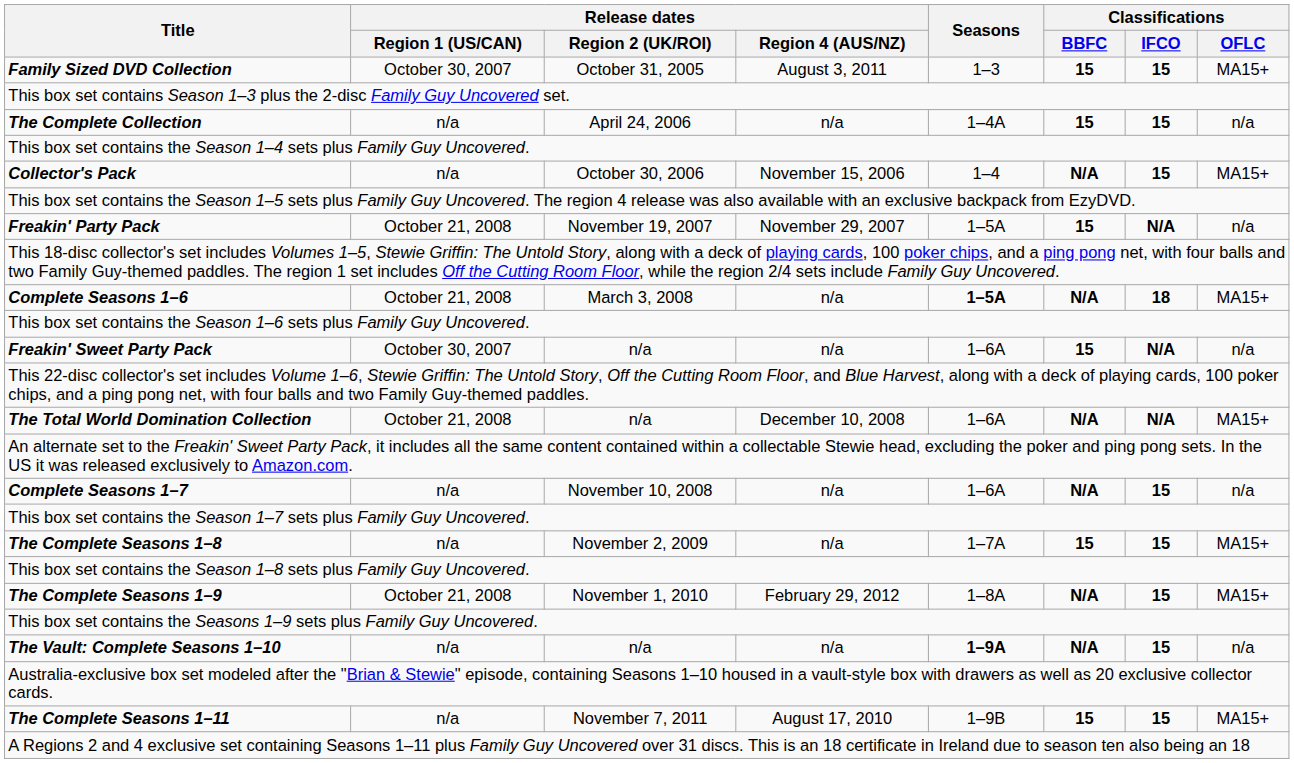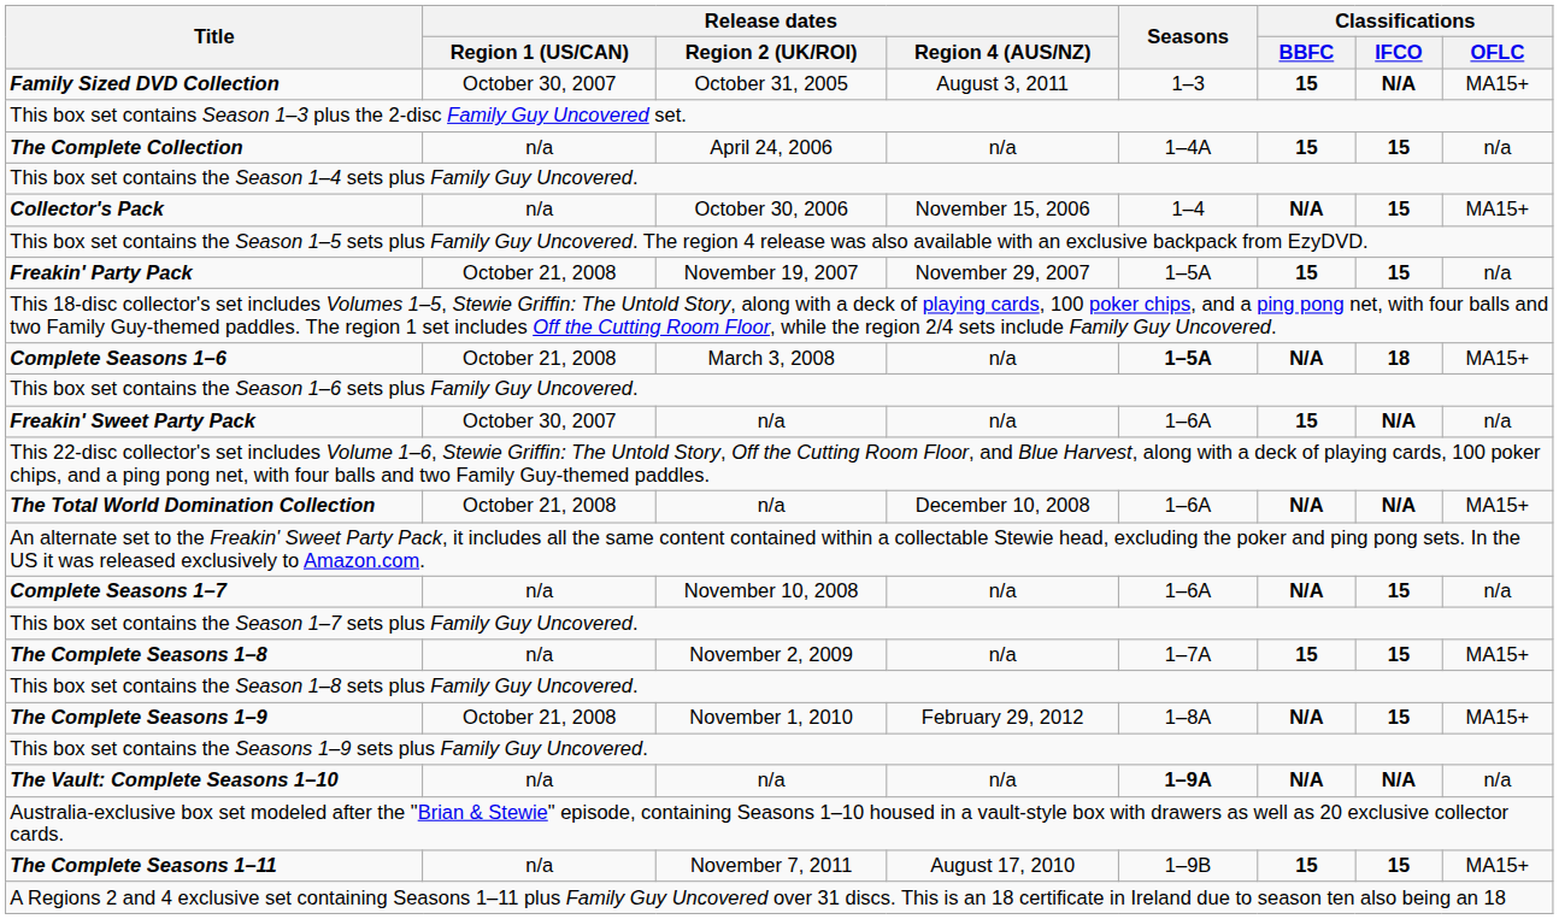 <table class="wikitable" style="text-align: center;">
 <tr>
 <th rowspan=2>Title</th>
 <th colspan=3>Release dates</th>
 <th rowspan=2>Seasons</th>
 <th colspan=3>Classifications</th>
 </tr>
 <tr>
 <th>Region 1 (US/CAN)</th>
 <th>Region 2 (UK/ROI)</th>
 <th>Region 4 (AUS/NZ)</th>
 <th><a href='#'>BBFC</a></th>
 <th><a href='#'>IFCO</a></th>
 <th><a href='#'>OFLC</a></th>
 </tr>
 <tr>
 <td align=left><strong><em>Family Sized DVD Collection</em></strong></td>
 <td>October 30, 2007</td>
 <td>October 31, 2005</td>
 <td>August 3, 2011</td>
 <td>1–3</td>
 <td><span> <strong>15</strong> </span></td>
-<td><span> <strong>15</strong> </span></td>
+<td><span> <strong>N/A</strong> </span></td>
 <td>MA15+</td>
 </tr>
 <tr>
 <td style="text-align:left;" colspan="8">This box set contains <em>Season 1–3</em> plus the 2-disc <em><a href='#'>Family Guy Uncovered</a></em> set.</td>
 </tr>
 <tr>
 <td align=left><strong><em>The Complete Collection</em></strong></td>
 <td>n/a</td>
 <td>April 24, 2006</td>
 <td>n/a</td>
 <td>1–4A</td>
 <td><span> <strong>15</strong> </span></td>
 <td><span> <strong>15</strong> </span></td>
 <td>n/a</td>
 </tr>
 <tr>
 <td style="text-align:left;" colspan="8">This box set contains the <em>Season 1–4</em> sets plus <em>Family Guy Uncovered</em>.</td>
 </tr>
 <tr>
 <td align=left><strong><em>Collector's Pack</em></strong></td>
 <td>n/a</td>
 <td>October 30, 2006</td>
 <td>November 15, 2006</td>
 <td>1–4</td>
 <td><span> <strong>N/A</strong> </span></td>
 <td><span> <strong>15</strong> </span></td>
 <td>MA15+</td>
 </tr>
 <tr>
 <td style="text-align:left;" colspan="8">This box set contains the <em>Season 1–5</em> sets plus <em>Family Guy Uncovered</em>. The region 4 release was also available with an exclusive backpack from EzyDVD.</td>
 </tr>
 <tr>
 <td align=left><strong><em>Freakin' Party Pack</em></strong></td>
 <td>October 21, 2008</td>
 <td>November 19, 2007</td>
 <td>November 29, 2007</td>
 <td>1–5A</td>
 <td><span> <strong>15</strong> </span></td>
-<td><span> <strong>N/A</strong> </span></td>
+<td><span> <strong>15</strong> </span></td>
 <td>n/a</td>
 </tr>
 <tr>
 <td style="text-align:left;" colspan="8">This 18-disc collector's set includes <em>Volumes 1–5</em>, <em>Stewie Griffin: The Untold Story</em>, along with a deck of <a href='#'>playing cards</a>, 100 <a href='#'>poker chips</a>, and a <a href='#'>ping pong</a> net, with four balls and two Family Guy-themed paddles. The region 1 set includes <em><a href='#'>Off the Cutting Room Floor</a></em>, while the region 2/4 sets include <em>Family Guy Uncovered</em>.</td>
 </tr>
 <tr>
 <td align=left><strong><em>Complete Seasons 1–6</em></strong></td>
 <td>October 21, 2008</td>
 <td>March 3, 2008</td>
 <td>n/a</td>
 <td><strong>1–5A</strong></td>
 <td><span> <strong>N/A</strong> </span></td>
 <td><span> <strong>18</strong> </span></td>
 <td>MA15+</td>
 </tr>
 <tr>
 <td style="text-align:left;" colspan="8">This box set contains the <em>Season 1–6</em> sets plus <em>Family Guy Uncovered</em>.</td>
 </tr>
 <tr>
 <td align=left><strong><em>Freakin' Sweet Party Pack</em></strong></td>
 <td>October 30, 2007</td>
 <td>n/a</td>
 <td>n/a</td>
 <td>1–6A</td>
 <td><span> <strong>15</strong> </span></td>
 <td><span> <strong>N/A</strong> </span></td>
 <td>n/a</td>
 </tr>
 <tr>
 <td style="text-align:left;" colspan="8">This 22-disc collector's set includes <em>Volume 1–6</em>, <em>Stewie Griffin: The Untold Story</em>, <em>Off the Cutting Room Floor</em>, and <em>Blue Harvest</em>, along with a deck of playing cards, 100 poker chips, and a ping pong net, with four balls and two Family Guy-themed paddles.</td>
 </tr>
 <tr>
 <td align=left><strong><em>The Total World Domination Collection</em></strong></td>
 <td>October 21, 2008</td>
 <td>n/a</td>
 <td>December 10, 2008</td>
 <td>1–6A</td>
 <td><span> <strong>N/A</strong> </span></td>
 <td><span> <strong>N/A</strong> </span></td>
 <td>MA15+</td>
 </tr>
 <tr>
 <td style="text-align:left;" colspan="8">An alternate set to the <em>Freakin' Sweet Party Pack</em>, it includes all the same content contained within a collectable Stewie head, excluding the poker and ping pong sets. In the US it was released exclusively to <a href='#'>Amazon.com</a>.</td>
 </tr>
 <tr>
 <td align=left><strong><em>Complete Seasons 1–7</em></strong></td>
 <td>n/a</td>
 <td>November 10, 2008</td>
 <td>n/a</td>
 <td>1–6A</td>
 <td><span> <strong>N/A</strong> </span></td>
 <td><span> <strong>15</strong> </span></td>
 <td>n/a</td>
 </tr>
 <tr>
 <td style="text-align:left;" colspan="8">This box set contains the <em>Season 1–7</em> sets plus <em>Family Guy Uncovered</em>.</td>
 </tr>
 <tr>
 <td align=left><strong><em>The Complete Seasons 1–8</em></strong></td>
 <td>n/a</td>
 <td>November 2, 2009</td>
 <td>n/a</td>
 <td>1–7A</td>
 <td><span> <strong>15</strong> </span></td>
 <td><span> <strong>15</strong> </span></td>
 <td>MA15+</td>
 </tr>
 <tr>
 <td style="text-align:left;" colspan="8">This box set contains the <em>Season 1–8</em> sets plus <em>Family Guy Uncovered</em>.</td>
 </tr>
 <tr>
 <td align=left><strong><em>The Complete Seasons 1–9</em></strong></td>
 <td>October 21, 2008</td>
 <td>November 1, 2010</td>
 <td>February 29, 2012</td>
 <td>1–8A</td>
 <td><span> <strong>N/A</strong> </span></td>
 <td><span> <strong>15</strong> </span></td>
 <td>MA15+</td>
 </tr>
 <tr>
 <td style="text-align:left;" colspan="8">This box set contains the <em>Seasons 1–9</em> sets plus <em>Family Guy Uncovered</em>.</td>
 </tr>
 <tr>
 <td align=left><strong><em>The Vault: Complete Seasons 1–10</em></strong></td>
 <td>n/a</td>
 <td>n/a</td>
 <td>n/a</td>
 <td><strong>1–9A</strong></td>
 <td><span> <strong>N/A</strong> </span></td>
-<td><span> <strong>15</strong> </span></td>
+<td><span> <strong>N/A</strong> </span></td>
 <td>n/a</td>
 </tr>
 <tr>
 <td style="text-align:left;" colspan="8">Australia-exclusive box set modeled after the "<a href='#'>Brian & Stewie</a>" episode, containing Seasons 1–10 housed in a vault-style box with drawers as well as 20 exclusive collector cards.</td>
 </tr>
 <tr>
 <td align=left><strong><em>The Complete Seasons 1–11</em></strong></td>
 <td>n/a</td>
 <td>November 7, 2011</td>
 <td>August 17, 2010</td>
 <td>1–9B</td>
 <td><span> <strong>15</strong> </span></td>
 <td><span> <strong>15</strong> </span></td>
 <td>MA15+</td>
 </tr>
 <tr>
 <td style="text-align:left;" colspan="8">A Regions 2 and 4 exclusive set containing Seasons 1–11 plus <em>Family Guy Uncovered</em> over 31 discs. This is an 18 certificate in Ireland due to season ten also being an 18</td>
 </tr>
 </table>
